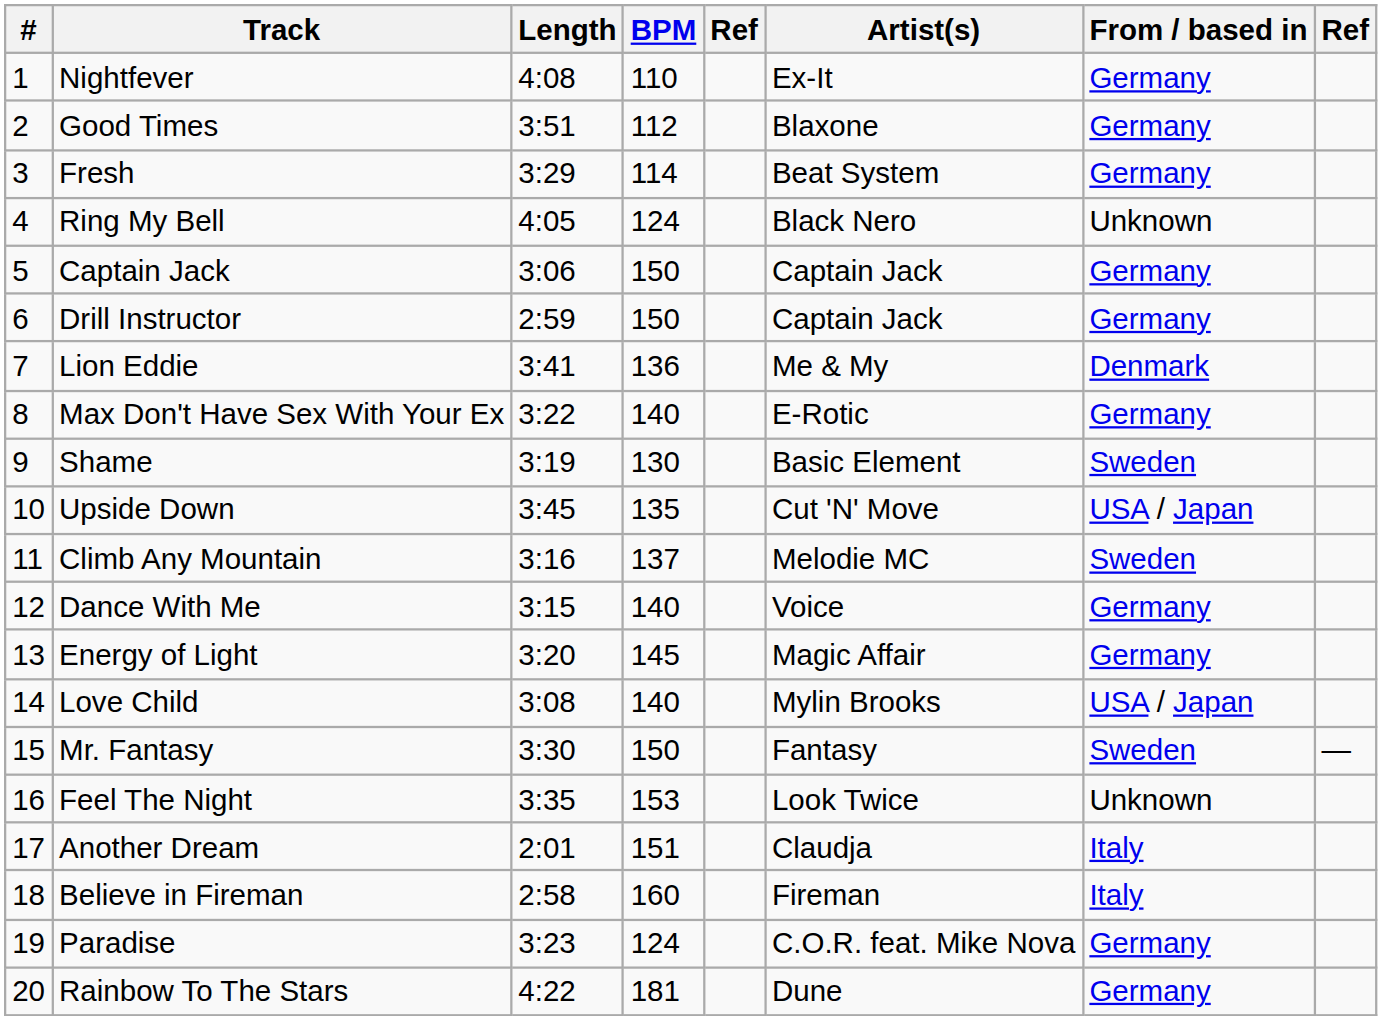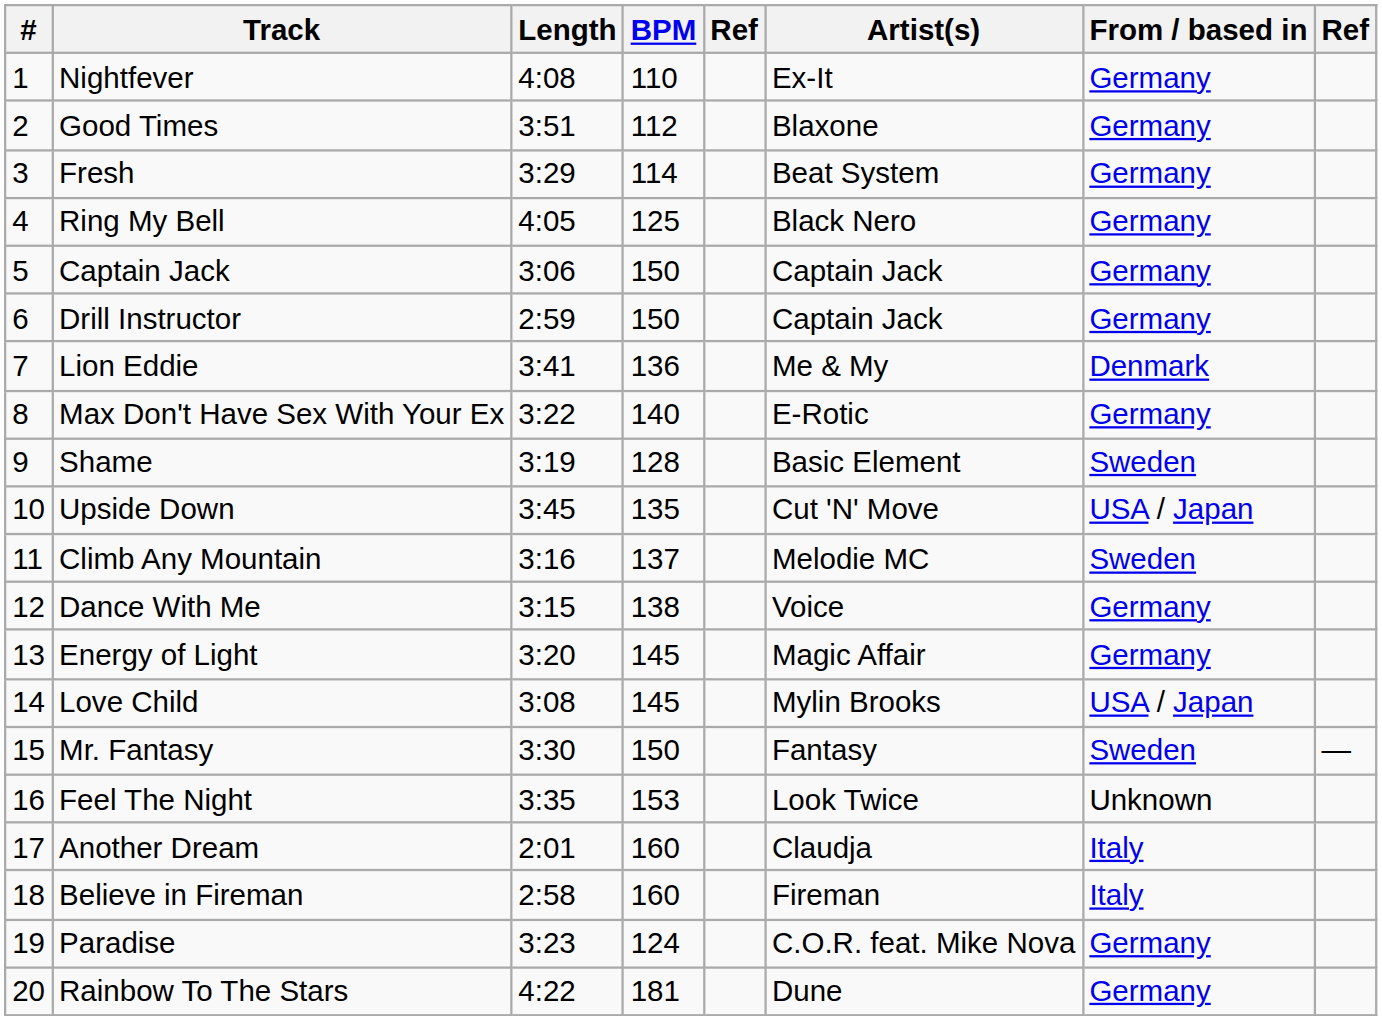 <table class="wikitable" style="font-size: small;">
 <tr>
 <th>#</th>
 <th>Track</th>
 <th>Length</th>
 <th><a href='#'>BPM</a></th>
 <th>Ref</th>
 <th>Artist(s)</th>
 <th>From / based in</th>
 <th>Ref</th>
 </tr>
 <tr>
 <td>1</td>
 <td>Nightfever</td>
 <td>4:08</td>
 <td>110</td>
 <td></td>
 <td>Ex-It</td>
 <td><a href='#'>Germany</a></td>
 <td></td>
 </tr>
 <tr>
 <td>2</td>
 <td>Good Times</td>
 <td>3:51</td>
 <td>112</td>
 <td></td>
 <td>Blaxone</td>
 <td><a href='#'>Germany</a></td>
 <td></td>
 </tr>
 <tr>
 <td>3</td>
 <td>Fresh</td>
 <td>3:29</td>
 <td>114</td>
 <td></td>
 <td>Beat System</td>
 <td><a href='#'>Germany</a></td>
 <td></td>
 </tr>
 <tr>
 <td>4</td>
 <td>Ring My Bell</td>
 <td>4:05</td>
-<td>124</td>
+<td>125</td>
 <td></td>
 <td>Black Nero</td>
-<td>Unknown</td>
+<td><a href='#'>Germany</a></td>
 <td></td>
 </tr>
 <tr>
 <td>5</td>
 <td>Captain Jack</td>
 <td>3:06</td>
 <td>150</td>
 <td></td>
 <td>Captain Jack</td>
 <td><a href='#'>Germany</a></td>
 <td></td>
 </tr>
 <tr>
 <td>6</td>
 <td>Drill Instructor</td>
 <td>2:59</td>
 <td>150</td>
 <td></td>
 <td>Captain Jack</td>
 <td><a href='#'>Germany</a></td>
 <td></td>
 </tr>
 <tr>
 <td>7</td>
 <td>Lion Eddie</td>
 <td>3:41</td>
 <td>136</td>
 <td></td>
 <td>Me & My</td>
 <td><a href='#'>Denmark</a></td>
 <td></td>
 </tr>
 <tr>
 <td>8</td>
 <td>Max Don't Have Sex With Your Ex</td>
 <td>3:22</td>
 <td>140</td>
 <td></td>
 <td>E-Rotic</td>
 <td><a href='#'>Germany</a></td>
 <td></td>
 </tr>
 <tr>
 <td>9</td>
 <td>Shame</td>
 <td>3:19</td>
-<td>130</td>
+<td>128</td>
 <td></td>
 <td>Basic Element</td>
 <td><a href='#'>Sweden</a></td>
 <td></td>
 </tr>
 <tr>
 <td>10</td>
 <td>Upside Down</td>
 <td>3:45</td>
 <td>135</td>
 <td></td>
 <td>Cut 'N' Move</td>
 <td><a href='#'>USA</a> / <a href='#'>Japan</a></td>
 <td></td>
 </tr>
 <tr>
 <td>11</td>
 <td>Climb Any Mountain</td>
 <td>3:16</td>
 <td>137</td>
 <td></td>
 <td>Melodie MC</td>
 <td><a href='#'>Sweden</a></td>
 <td></td>
 </tr>
 <tr>
 <td>12</td>
 <td>Dance With Me</td>
 <td>3:15</td>
-<td>140</td>
+<td>138</td>
 <td></td>
 <td>Voice</td>
 <td><a href='#'>Germany</a></td>
 <td></td>
 </tr>
 <tr>
 <td>13</td>
 <td>Energy of Light</td>
 <td>3:20</td>
 <td>145</td>
 <td></td>
 <td>Magic Affair</td>
 <td><a href='#'>Germany</a></td>
 <td></td>
 </tr>
 <tr>
 <td>14</td>
 <td>Love Child</td>
 <td>3:08</td>
-<td>140</td>
+<td>145</td>
 <td></td>
 <td>Mylin Brooks</td>
 <td><a href='#'>USA</a> / <a href='#'>Japan</a></td>
 <td></td>
 </tr>
 <tr>
 <td>15</td>
 <td>Mr. Fantasy</td>
 <td>3:30</td>
 <td>150</td>
 <td></td>
 <td>Fantasy</td>
 <td><a href='#'>Sweden</a></td>
 <td>—</td>
 </tr>
 <tr>
 <td>16</td>
 <td>Feel The Night</td>
 <td>3:35</td>
 <td>153</td>
 <td></td>
 <td>Look Twice</td>
 <td>Unknown</td>
 <td></td>
 </tr>
 <tr>
 <td>17</td>
 <td>Another Dream</td>
 <td>2:01</td>
-<td>151</td>
+<td>160</td>
 <td></td>
 <td>Claudja</td>
 <td><a href='#'>Italy</a></td>
 <td></td>
 </tr>
 <tr>
 <td>18</td>
 <td>Believe in Fireman</td>
 <td>2:58</td>
 <td>160</td>
 <td></td>
 <td>Fireman</td>
 <td><a href='#'>Italy</a></td>
 <td></td>
 </tr>
 <tr>
 <td>19</td>
 <td>Paradise</td>
 <td>3:23</td>
 <td>124</td>
 <td></td>
 <td>C.O.R. feat. Mike Nova</td>
 <td><a href='#'>Germany</a></td>
 <td></td>
 </tr>
 <tr>
 <td>20</td>
 <td>Rainbow To The Stars</td>
 <td>4:22</td>
 <td>181</td>
 <td></td>
 <td>Dune</td>
 <td><a href='#'>Germany</a></td>
 <td></td>
 </tr>
 </table>
